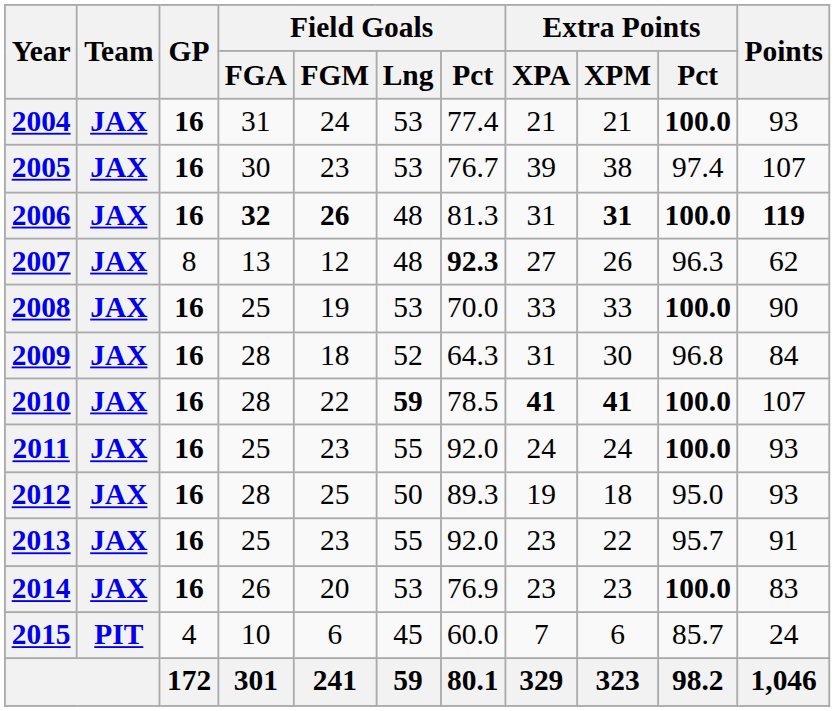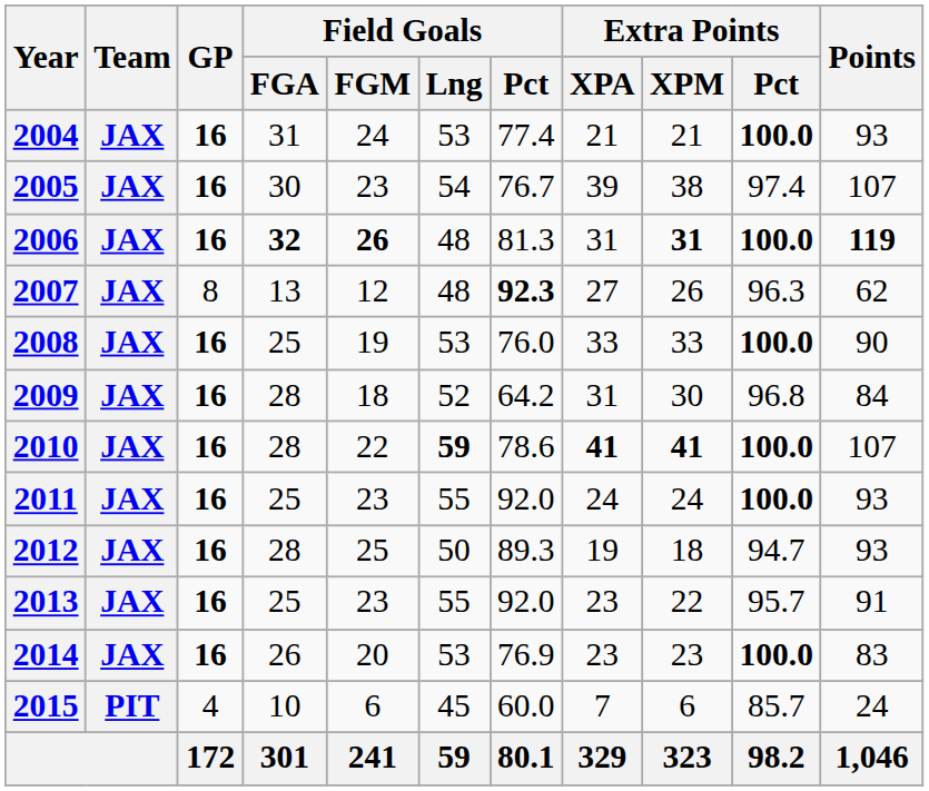 <table class="wikitable" style="text-align:center;">
 <tr>
 <th rowspan="2">Year</th>
 <th rowspan="2">Team</th>
 <th rowspan="2">GP</th>
 <th colspan="4">Field Goals</th>
 <th colspan="3">Extra Points</th>
 <th rowspan="2">Points</th>
 </tr>
 <tr>
 <th>FGA</th>
 <th>FGM</th>
 <th>Lng</th>
 <th>Pct</th>
 <th>XPA</th>
 <th>XPM</th>
 <th>Pct</th>
 </tr>
 <tr>
 <th><a href='#'>2004</a></th>
 <th><a href='#'>JAX</a></th>
 <td><strong>16</strong></td>
 <td>31</td>
 <td>24</td>
 <td>53</td>
 <td>77.4</td>
 <td>21</td>
 <td>21</td>
 <td><strong>100.0</strong></td>
 <td>93</td>
 </tr>
 <tr>
 <th><a href='#'>2005</a></th>
 <th><a href='#'>JAX</a></th>
 <td><strong>16</strong></td>
 <td>30</td>
 <td>23</td>
-<td>53</td>
+<td>54</td>
 <td>76.7</td>
 <td>39</td>
 <td>38</td>
 <td>97.4</td>
 <td>107</td>
 </tr>
 <tr>
 <th><a href='#'>2006</a></th>
 <th><a href='#'>JAX</a></th>
 <td><strong>16</strong></td>
 <td><strong>32</strong></td>
 <td><strong>26</strong></td>
 <td>48</td>
 <td>81.3</td>
 <td>31</td>
 <td><strong>31</strong></td>
 <td><strong>100.0</strong></td>
 <td><strong>119</strong></td>
 </tr>
 <tr>
 <th><a href='#'>2007</a></th>
 <th><a href='#'>JAX</a></th>
 <td>8</td>
 <td>13</td>
 <td>12</td>
 <td>48</td>
 <td><strong>92.3</strong></td>
 <td>27</td>
 <td>26</td>
 <td>96.3</td>
 <td>62</td>
 </tr>
 <tr>
 <th><a href='#'>2008</a></th>
 <th><a href='#'>JAX</a></th>
 <td><strong>16</strong></td>
 <td>25</td>
 <td>19</td>
 <td>53</td>
-<td>70.0</td>
+<td>76.0</td>
 <td>33</td>
 <td>33</td>
 <td><strong>100.0</strong></td>
 <td>90</td>
 </tr>
 <tr>
 <th><a href='#'>2009</a></th>
 <th><a href='#'>JAX</a></th>
 <td><strong>16</strong></td>
 <td>28</td>
 <td>18</td>
 <td>52</td>
-<td>64.3</td>
+<td>64.2</td>
 <td>31</td>
 <td>30</td>
 <td>96.8</td>
 <td>84</td>
 </tr>
 <tr>
 <th><a href='#'>2010</a></th>
 <th><a href='#'>JAX</a></th>
 <td><strong>16</strong></td>
 <td>28</td>
 <td>22</td>
 <td><strong>59</strong></td>
-<td>78.5</td>
+<td>78.6</td>
 <td><strong>41</strong></td>
 <td><strong>41</strong></td>
 <td><strong>100.0</strong></td>
 <td>107</td>
 </tr>
 <tr>
 <th><a href='#'>2011</a></th>
 <th><a href='#'>JAX</a></th>
 <td><strong>16</strong></td>
 <td>25</td>
 <td>23</td>
 <td>55</td>
 <td>92.0</td>
 <td>24</td>
 <td>24</td>
 <td><strong>100.0</strong></td>
 <td>93</td>
 </tr>
 <tr>
 <th><a href='#'>2012</a></th>
 <th><a href='#'>JAX</a></th>
 <td><strong>16</strong></td>
 <td>28</td>
 <td>25</td>
 <td>50</td>
 <td>89.3</td>
 <td>19</td>
 <td>18</td>
-<td>95.0</td>
+<td>94.7</td>
 <td>93</td>
 </tr>
 <tr>
 <th><a href='#'>2013</a></th>
 <th><a href='#'>JAX</a></th>
 <td><strong>16</strong></td>
 <td>25</td>
 <td>23</td>
 <td>55</td>
 <td>92.0</td>
 <td>23</td>
 <td>22</td>
 <td>95.7</td>
 <td>91</td>
 </tr>
 <tr>
 <th><a href='#'>2014</a></th>
 <th><a href='#'>JAX</a></th>
 <td><strong>16</strong></td>
 <td>26</td>
 <td>20</td>
 <td>53</td>
 <td>76.9</td>
 <td>23</td>
 <td>23</td>
 <td><strong>100.0</strong></td>
 <td>83</td>
 </tr>
 <tr>
 <th><a href='#'>2015</a></th>
 <th><a href='#'>PIT</a></th>
 <td>4</td>
 <td>10</td>
 <td>6</td>
 <td>45</td>
 <td>60.0</td>
 <td>7</td>
 <td>6</td>
 <td>85.7</td>
 <td>24</td>
 </tr>
 <tr>
 <th colspan="2"></th>
 <th>172</th>
 <th>301</th>
 <th>241</th>
 <th>59</th>
 <th>80.1</th>
 <th>329</th>
 <th>323</th>
 <th>98.2</th>
 <th>1,046</th>
 </tr>
 </table>
